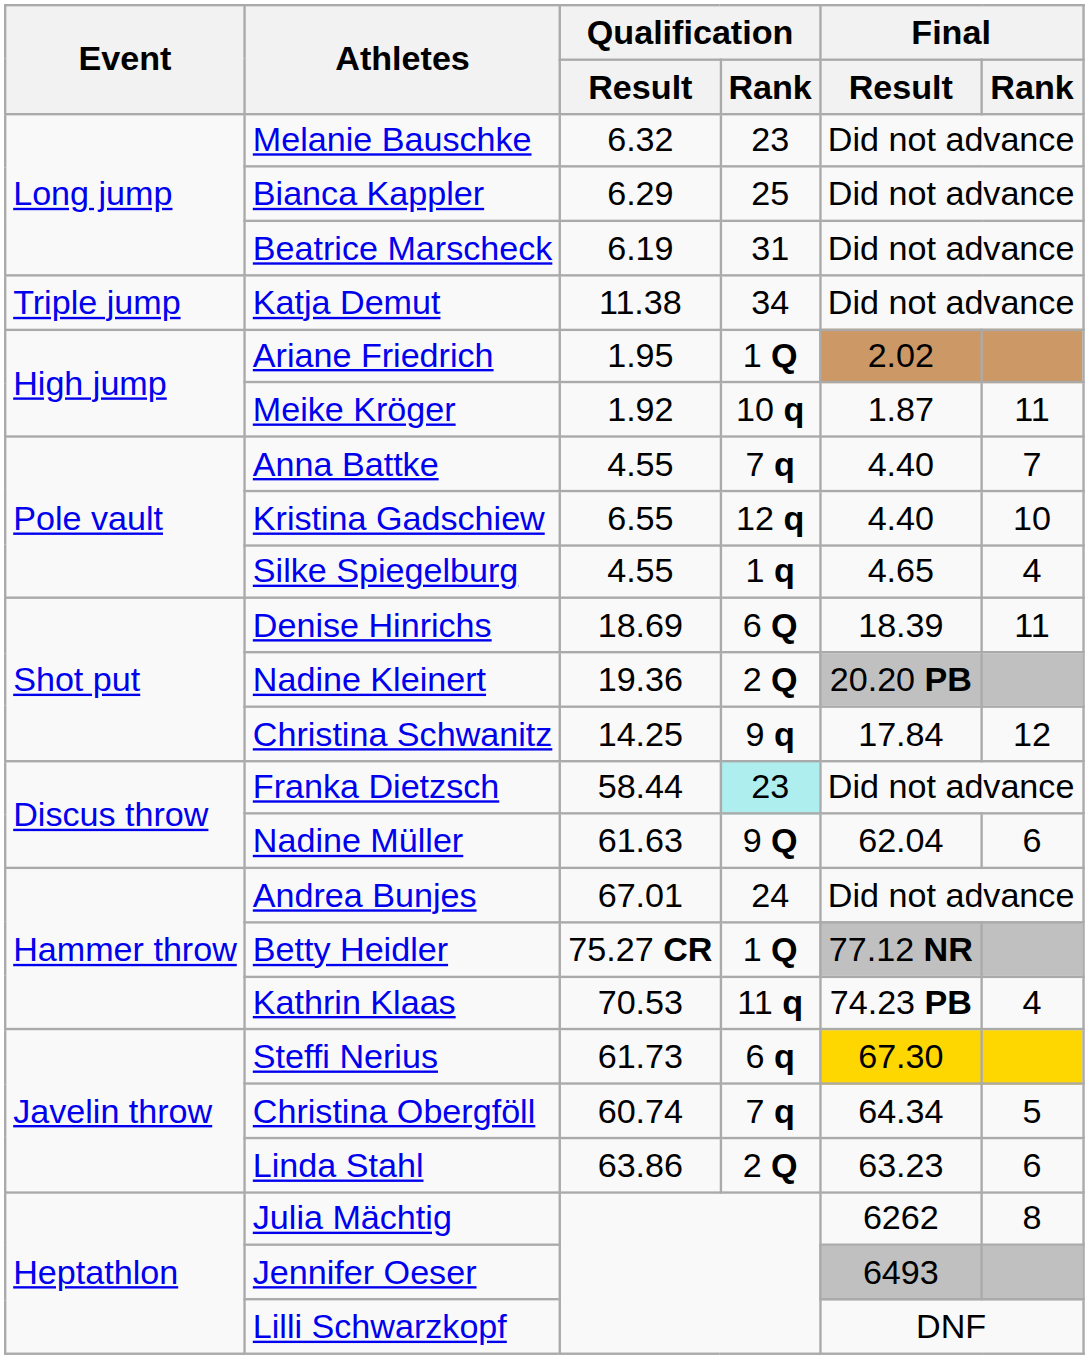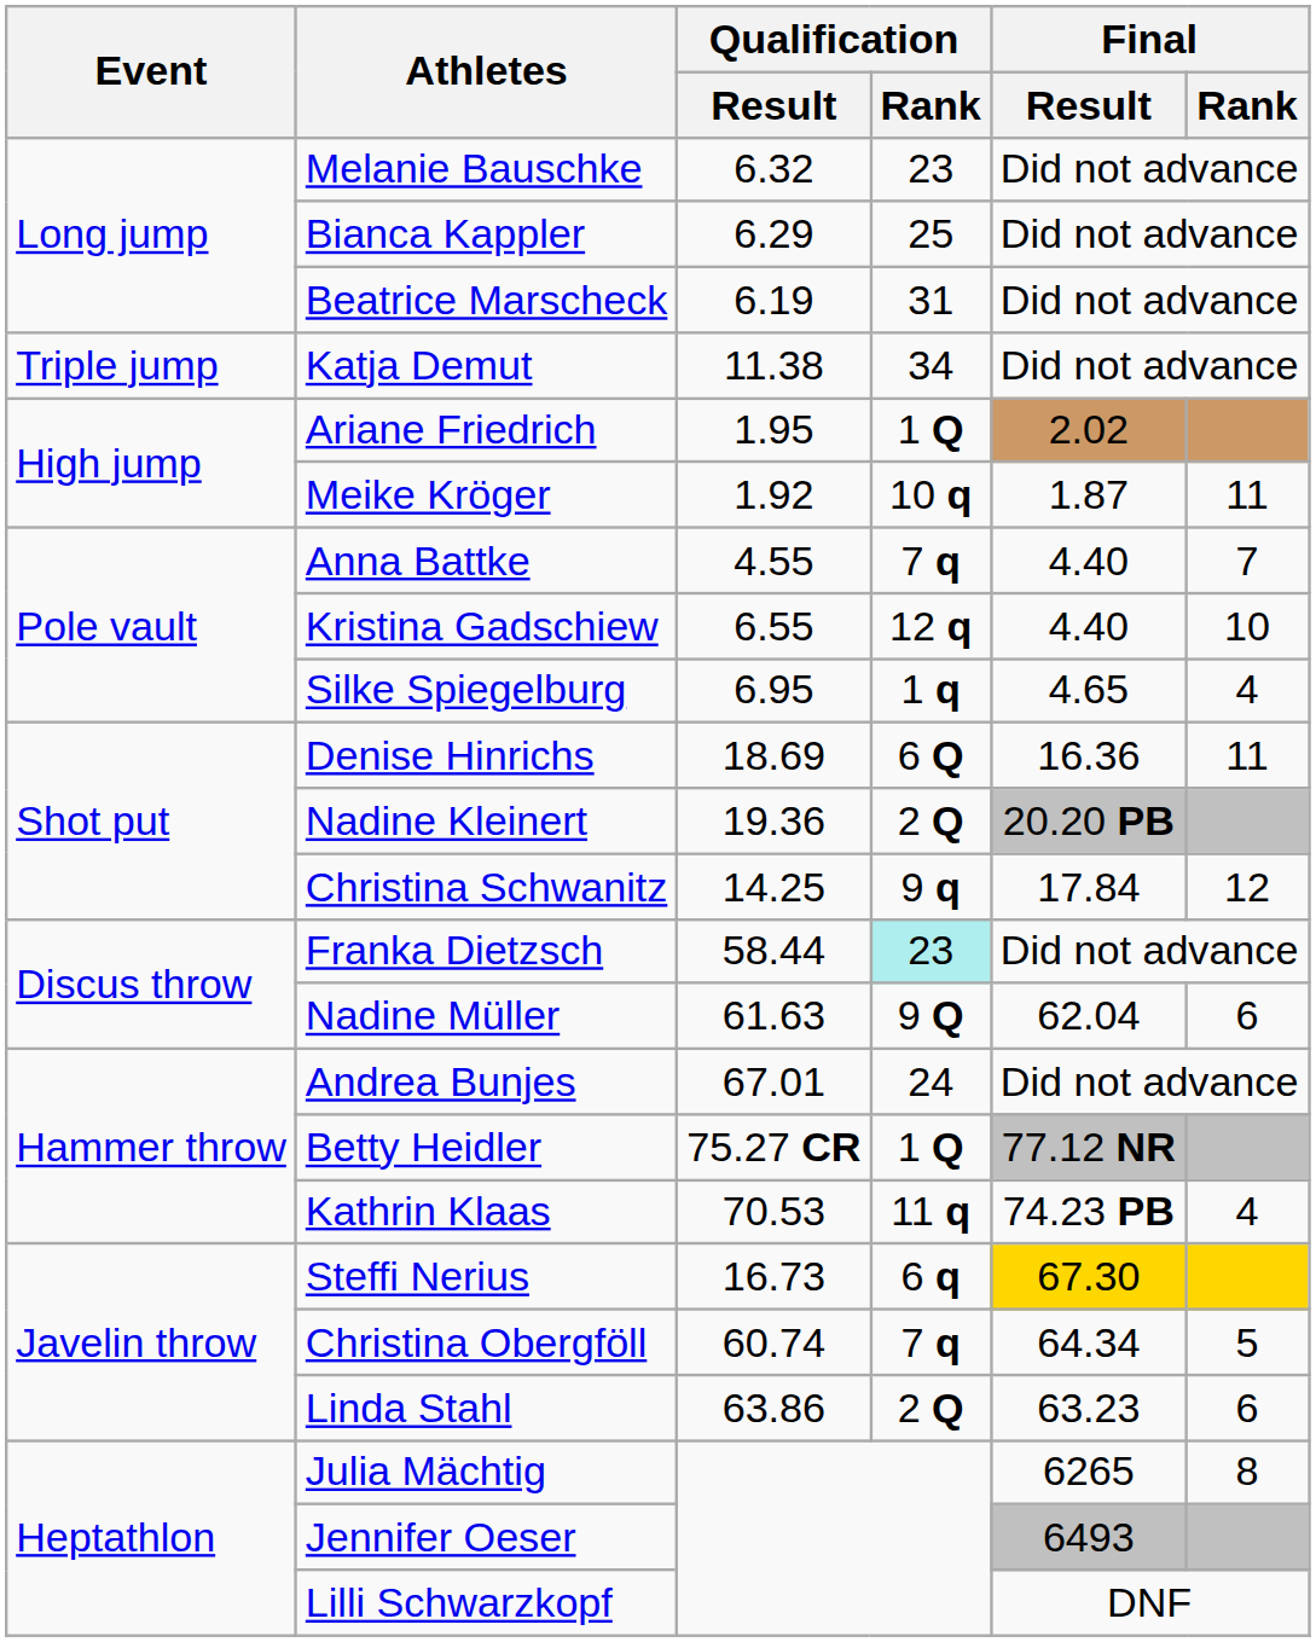 <table class="wikitable" border="1" style="font-size:90%">
 <tr>
 <th rowspan="2">Event</th>
 <th rowspan="2">Athletes</th>
 <th colspan="2">Qualification</th>
 <th colspan="2">Final</th>
 </tr>
 <tr>
 <th>Result</th>
 <th>Rank</th>
 <th>Result</th>
 <th>Rank</th>
 </tr>
 <tr>
 <td rowspan="3"><a href='#'>Long jump</a></td>
 <td><a href='#'>Melanie Bauschke</a></td>
 <td align=center>6.32</td>
 <td align=center>23</td>
 <td align=center colspan="2">Did not advance</td>
 </tr>
 <tr>
 <td><a href='#'>Bianca Kappler</a></td>
 <td align=center>6.29</td>
 <td align=center>25</td>
 <td align=center colspan="2">Did not advance</td>
 </tr>
 <tr>
 <td><a href='#'>Beatrice Marscheck</a></td>
 <td align=center>6.19</td>
 <td align=center>31</td>
 <td align=center colspan="2">Did not advance</td>
 </tr>
 <tr>
 <td><a href='#'>Triple jump</a></td>
 <td><a href='#'>Katja Demut</a></td>
 <td align=center>11.38</td>
 <td align=center>34</td>
 <td align=center colspan="2">Did not advance</td>
 </tr>
 <tr>
 <td rowspan="2"><a href='#'>High jump</a></td>
 <td><a href='#'>Ariane Friedrich</a></td>
 <td align=center>1.95</td>
 <td align=center>1 <strong>Q</strong></td>
 <td align=center bgcolor=cc9966>2.02</td>
 <td align="center" bgcolor=cc9966></td>
 </tr>
 <tr>
 <td><a href='#'>Meike Kröger</a></td>
 <td align=center>1.92</td>
 <td align=center>10 <strong>q</strong></td>
 <td align=center>1.87</td>
 <td align=center>11</td>
 </tr>
 <tr>
 <td rowspan="3"><a href='#'>Pole vault</a></td>
 <td><a href='#'>Anna Battke</a></td>
 <td align=center>4.55</td>
 <td align=center>7 <strong>q</strong></td>
 <td align=center>4.40</td>
 <td align=center>7</td>
 </tr>
 <tr>
 <td><a href='#'>Kristina Gadschiew</a></td>
 <td align=center>6.55</td>
 <td align=center>12 <strong>q</strong></td>
 <td align=center>4.40</td>
 <td align=center>10</td>
 </tr>
 <tr>
 <td><a href='#'>Silke Spiegelburg</a></td>
-<td align=center>4.55</td>
+<td align=center>6.95</td>
 <td align=center>1 <strong>q</strong></td>
 <td align=center>4.65</td>
 <td align=center>4</td>
 </tr>
 <tr>
 <td rowspan="3"><a href='#'>Shot put</a></td>
 <td><a href='#'>Denise Hinrichs</a></td>
 <td align=center>18.69</td>
 <td align=center>6 <strong>Q</strong></td>
-<td align=center>18.39</td>
+<td align=center>16.36</td>
 <td align=center>11</td>
 </tr>
 <tr>
 <td><a href='#'>Nadine Kleinert</a></td>
 <td align=center>19.36</td>
 <td align=center>2 <strong>Q</strong></td>
 <td align=center bgcolor=silver>20.20 <strong>PB</strong></td>
 <td align=center bgcolor=silver></td>
 </tr>
 <tr>
 <td><a href='#'>Christina Schwanitz</a></td>
 <td align=center>14.25</td>
 <td align=center>9 <strong>q</strong></td>
 <td align=center>17.84</td>
 <td align=center>12</td>
 </tr>
 <tr>
 <td rowspan="2"><a href='#'>Discus throw</a></td>
 <td><a href='#'>Franka Dietzsch</a></td>
 <td align=center>58.44</td>
 <td align=center style="background: paleturquoise;">23</td>
 <td align=center colspan="2">Did not advance</td>
 </tr>
 <tr>
 <td><a href='#'>Nadine Müller</a></td>
 <td align=center>61.63</td>
 <td align=center>9 <strong>Q</strong></td>
 <td align=center>62.04</td>
 <td align=center>6</td>
 </tr>
 <tr>
 <td rowspan="3"><a href='#'>Hammer throw</a></td>
 <td><a href='#'>Andrea Bunjes</a></td>
 <td align=center>67.01</td>
 <td align=center>24</td>
 <td align=center colspan="2">Did not advance</td>
 </tr>
 <tr>
 <td><a href='#'>Betty Heidler</a></td>
 <td align=center>75.27 <strong>CR</strong></td>
 <td align=center>1 <strong>Q</strong></td>
 <td align=center bgcolor=silver>77.12 <strong>NR</strong></td>
 <td align=center bgcolor=silver></td>
 </tr>
 <tr>
 <td><a href='#'>Kathrin Klaas</a></td>
 <td align=center>70.53</td>
 <td align=center>11 <strong>q</strong></td>
 <td align=center>74.23 <strong>PB</strong></td>
 <td align=center>4</td>
 </tr>
 <tr>
 <td rowspan="3"><a href='#'>Javelin throw</a></td>
 <td><a href='#'>Steffi Nerius</a></td>
-<td align=center>61.73</td>
+<td align=center>16.73</td>
 <td align=center>6 <strong>q</strong></td>
 <td align=center bgcolor=gold>67.30</td>
 <td align=center bgcolor=gold></td>
 </tr>
 <tr>
 <td><a href='#'>Christina Obergföll</a></td>
 <td align=center>60.74</td>
 <td align=center>7 <strong>q</strong></td>
 <td align=center>64.34</td>
 <td align=center>5</td>
 </tr>
 <tr>
 <td><a href='#'>Linda Stahl</a></td>
 <td align=center>63.86</td>
 <td align=center>2 <strong>Q</strong></td>
 <td align=center>63.23</td>
 <td align=center>6</td>
 </tr>
 <tr>
 <td rowspan="3"><a href='#'>Heptathlon</a></td>
 <td><a href='#'>Julia Mächtig</a></td>
 <td align=center colspan="2" rowspan="3"></td>
-<td align=center>6262</td>
+<td align=center>6265</td>
 <td align=center>8</td>
 </tr>
 <tr>
 <td><a href='#'>Jennifer Oeser</a></td>
 <td align=center bgcolor=silver>6493</td>
 <td align=center bgcolor=silver></td>
 </tr>
 <tr>
 <td><a href='#'>Lilli Schwarzkopf</a></td>
 <td align=center colspan=2>DNF</td>
 </tr>
 </table>
